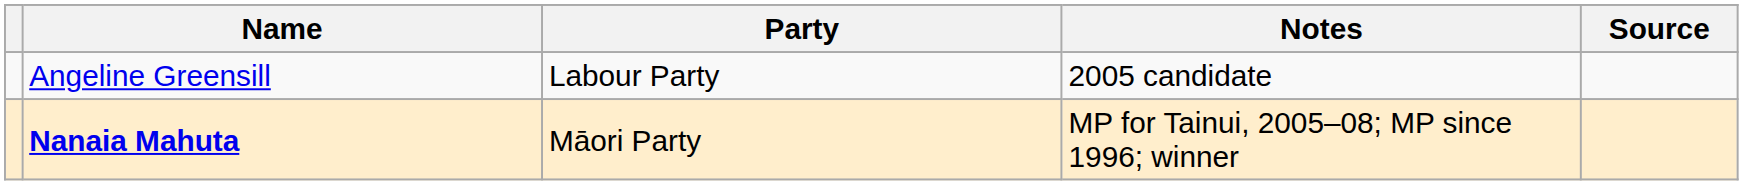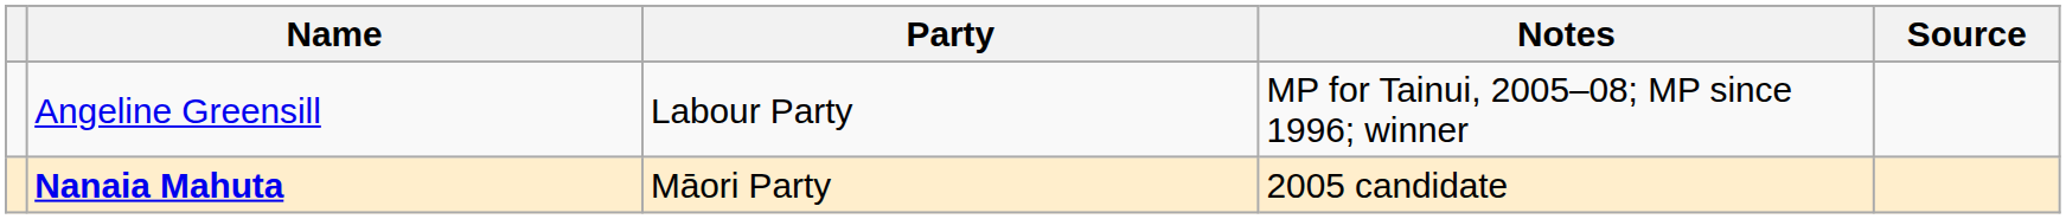 <table class="wikitable" width="70%" style="font-size:95%;">
 <tr>
 <th width=1%></th>
 <th width=30%>Name</th>
 <th width=30%>Party</th>
 <th width=30%>Notes</th>
 <th width=9%>Source</th>
 </tr>
 <tr -->
 <td bgcolor=></td>
 <td><a href='#'>Angeline Greensill</a></td>
 <td>Labour Party</td>
-<td>2005 candidate</td>
+<td>MP for Tainui, 2005–08; MP since 1996; winner</td>
 <td></td>
 </tr>
 <tr ---- bgcolor=#FFEECC>
 <td bgcolor=></td>
 <td><strong><a href='#'>Nanaia Mahuta</a></strong></td>
 <td>Māori Party</td>
-<td>MP for Tainui, 2005–08; MP since 1996; winner</td>
+<td>2005 candidate</td>
 <td></td>
 </tr>
 </table>
